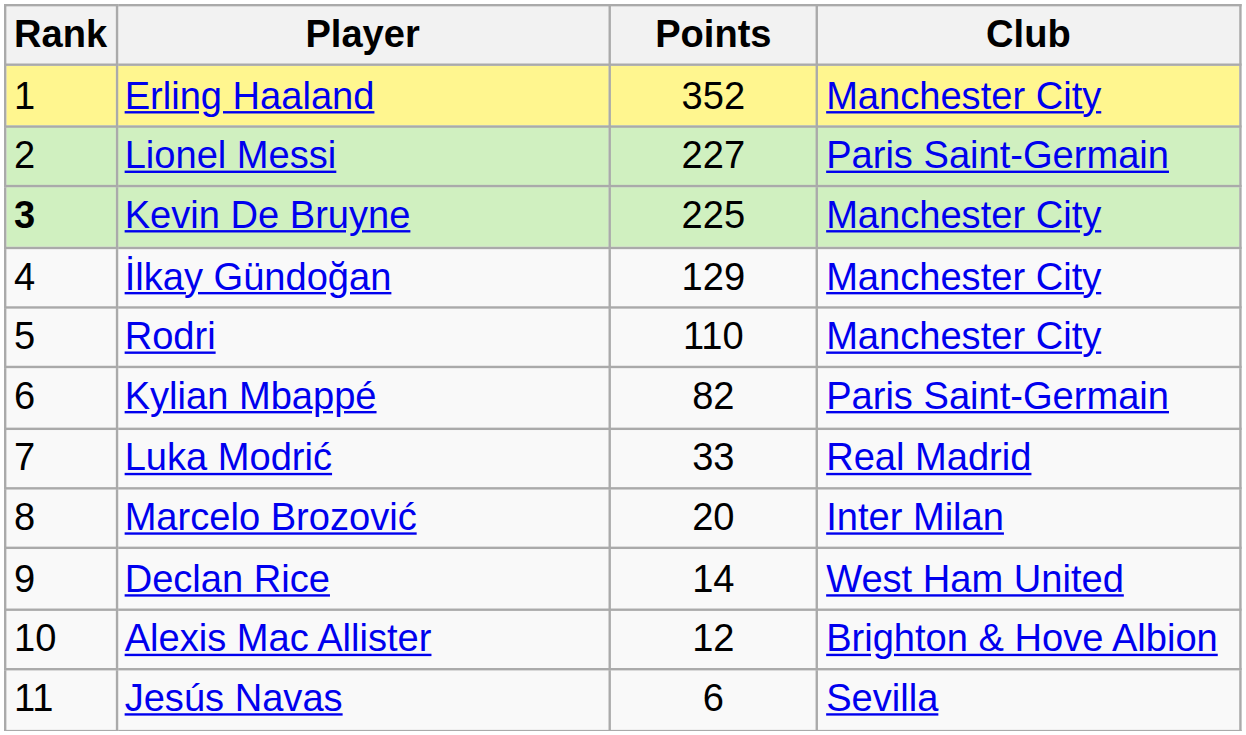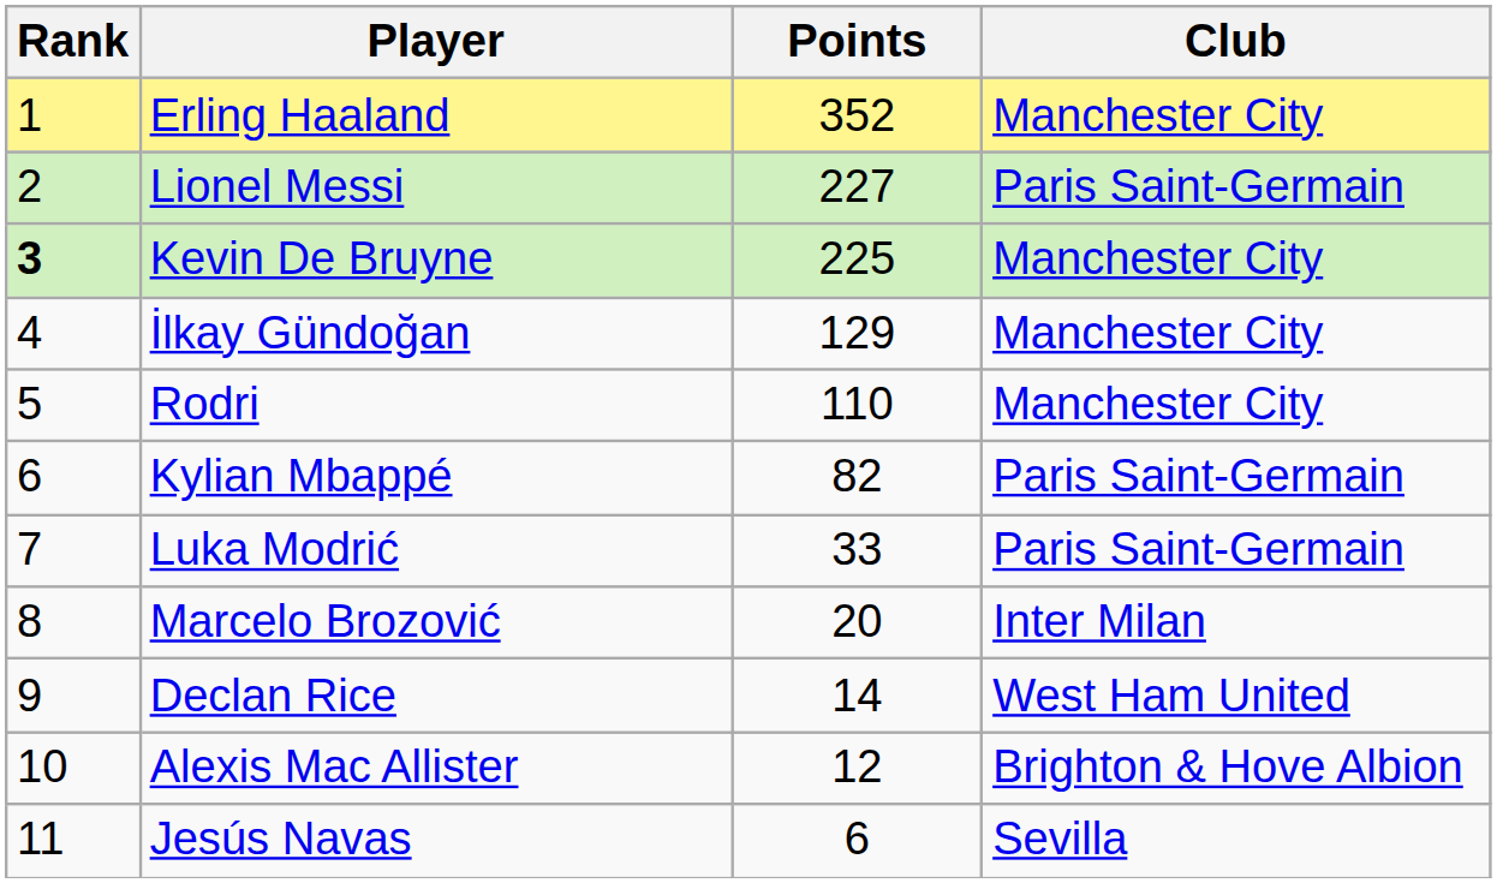 <table class="wikitable">
 <tr>
 <th style="width:25px">Rank</th>
 <th style="width:200px">Player</th>
 <th style="width:80px">Points</th>
 <th style="width:170px">Club</th>
 </tr>
 <tr bgcolor="#FFF68F">
 <td>1</td>
 <td> <a href='#'>Erling Haaland</a></td>
 <td style="text-align:center">352</td>
 <td> <a href='#'>Manchester City</a></td>
 </tr>
 <tr bgcolor="#D0F0C0">
 <td>2</td>
 <td> <a href='#'>Lionel Messi</a></td>
 <td style="text-align:center">227</td>
 <td> <a href='#'>Paris Saint-Germain</a></td>
 </tr>
 <tr bgcolor="#D0F0C0">
 <td><strong>3</strong></td>
 <td> <a href='#'>Kevin De Bruyne</a></td>
 <td style="text-align:center">225</td>
 <td> <a href='#'>Manchester City</a></td>
 </tr>
 <tr>
 <td>4</td>
 <td> <a href='#'>İlkay Gündoğan</a></td>
 <td style="text-align:center">129</td>
 <td> <a href='#'>Manchester City</a></td>
 </tr>
 <tr>
 <td>5</td>
 <td> <a href='#'>Rodri</a></td>
 <td style="text-align:center">110</td>
 <td> <a href='#'>Manchester City</a></td>
 </tr>
 <tr>
 <td>6</td>
 <td> <a href='#'>Kylian Mbappé</a></td>
 <td style="text-align:center">82</td>
 <td> <a href='#'>Paris Saint-Germain</a></td>
 </tr>
 <tr>
 <td>7</td>
 <td> <a href='#'>Luka Modrić</a></td>
 <td style="text-align:center">33</td>
-<td> <a href='#'>Real Madrid</a></td>
+<td> <a href='#'>Paris Saint-Germain</a></td>
 </tr>
 <tr>
 <td>8</td>
 <td> <a href='#'>Marcelo Brozović</a></td>
 <td style="text-align:center">20</td>
 <td> <a href='#'>Inter Milan</a></td>
 </tr>
 <tr>
 <td>9</td>
 <td> <a href='#'>Declan Rice</a></td>
 <td style="text-align:center">14</td>
 <td> <a href='#'>West Ham United</a></td>
 </tr>
 <tr>
 <td>10</td>
 <td> <a href='#'>Alexis Mac Allister</a></td>
 <td style="text-align:center">12</td>
 <td> <a href='#'>Brighton & Hove Albion</a></td>
 </tr>
 <tr>
 <td>11</td>
 <td> <a href='#'>Jesús Navas</a></td>
 <td style="text-align:center">6</td>
 <td> <a href='#'>Sevilla</a></td>
 </tr>
 </table>
